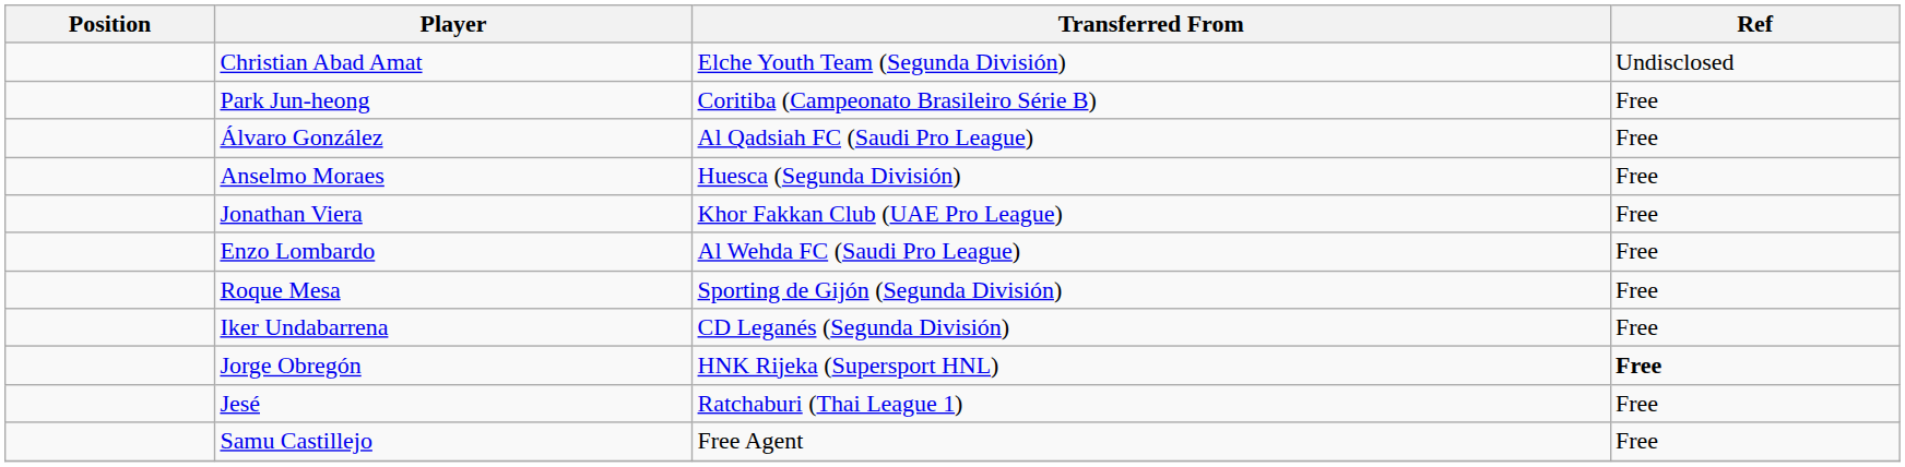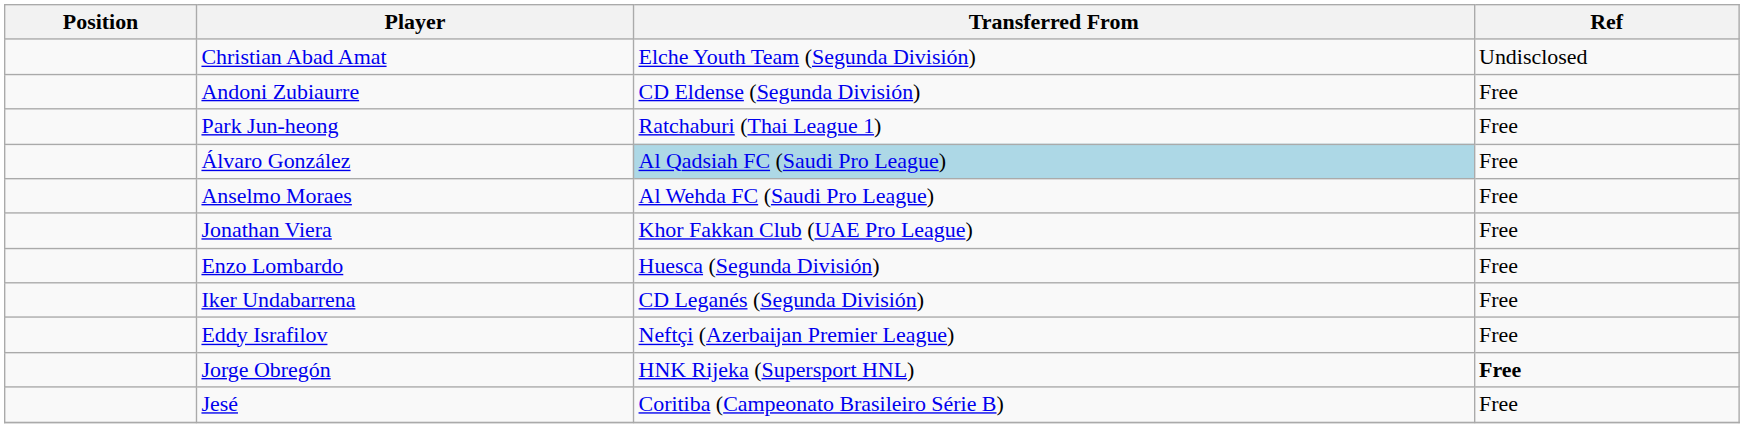 <table class="wikitable sortable" style="width:80%; font-size:100%; text-align:left;">
 <tr>
 <th>Position</th>
 <th>Player</th>
 <th>Transferred From</th>
 <th>Ref</th>
 </tr>
 <tr>
 <td></td>
 <td> <a href='#'>Christian Abad Amat</a></td>
 <td> <a href='#'>Elche Youth Team</a> (<a href='#'>Segunda División</a>)</td>
 <td>Undisclosed </td>
 </tr>
 <tr>
 <td></td>
+<td> <a href='#'>Andoni Zubiaurre</a></td>
+<td> <a href='#'>CD Eldense</a> (<a href='#'>Segunda División</a>)</td>
+<td>Free  </td>
+</tr>
+<tr>
+<td></td>
 <td> <a href='#'>Park Jun-heong</a></td>
-<td> <a href='#'>Coritiba</a> (<a href='#'>Campeonato Brasileiro Série B</a>)</td>
+<td> <a href='#'>Ratchaburi</a> (<a href='#'>Thai League 1</a>)</td>
 <td>Free  </td>
 </tr>
 <tr>
 <td></td>
 <td> <a href='#'>Álvaro González</a></td>
-<td> <a href='#'>Al Qadsiah FC</a> (<a href='#'>Saudi Pro League</a>)</td>
+<td style="background: lightblue;"> <a href='#'>Al Qadsiah FC</a> (<a href='#'>Saudi Pro League</a>)</td>
 <td>Free </td>
 </tr>
 <tr>
 <td></td>
 <td> <a href='#'>Anselmo Moraes</a></td>
-<td> <a href='#'>Huesca</a> (<a href='#'>Segunda División</a>)</td>
+<td> <a href='#'>Al Wehda FC</a> (<a href='#'>Saudi Pro League</a>)</td>
 <td>Free </td>
 </tr>
 <tr>
 <td></td>
 <td> <a href='#'>Jonathan Viera</a></td>
 <td> <a href='#'>Khor Fakkan Club</a> (<a href='#'>UAE Pro League</a>)</td>
 <td>Free </td>
 </tr>
 <tr>
 <td></td>
 <td> <a href='#'>Enzo Lombardo</a></td>
-<td> <a href='#'>Al Wehda FC</a> (<a href='#'>Saudi Pro League</a>)</td>
+<td> <a href='#'>Huesca</a> (<a href='#'>Segunda División</a>)</td>
 <td>Free  </td>
-</tr>
-<tr>
-<td></td>
-<td> <a href='#'>Roque Mesa</a></td>
-<td> <a href='#'>Sporting de Gijón</a> (<a href='#'>Segunda División</a>)</td>
-<td>Free </td>
 </tr>
 <tr>
 <td></td>
 <td> <a href='#'>Iker Undabarrena</a></td>
 <td> <a href='#'>CD Leganés</a> (<a href='#'>Segunda División</a>)</td>
+<td>Free   </td>
+</tr>
+<tr>
+<td></td>
+<td> <a href='#'>Eddy Israfilov</a></td>
+<td> <a href='#'>Neftçi</a> (<a href='#'>Azerbaijan Premier League</a>)</td>
 <td>Free   </td>
 </tr>
 <tr>
 <td></td>
 <td> <a href='#'>Jorge Obregón</a></td>
 <td> <a href='#'>HNK Rijeka</a> (<a href='#'>Supersport HNL</a>)</td>
 <td><strong>Free  </strong></td>
 </tr>
 <tr>
 <td></td>
 <td> <a href='#'>Jesé</a></td>
-<td> <a href='#'>Ratchaburi</a> (<a href='#'>Thai League 1</a>)</td>
+<td> <a href='#'>Coritiba</a> (<a href='#'>Campeonato Brasileiro Série B</a>)</td>
 <td>Free  </td>
-</tr>
-<tr>
-<td></td>
-<td> <a href='#'>Samu Castillejo</a></td>
-<td>Free Agent</td>
-<td>Free</td>
 </tr>
 <tr>
 </tr>
 </table>
